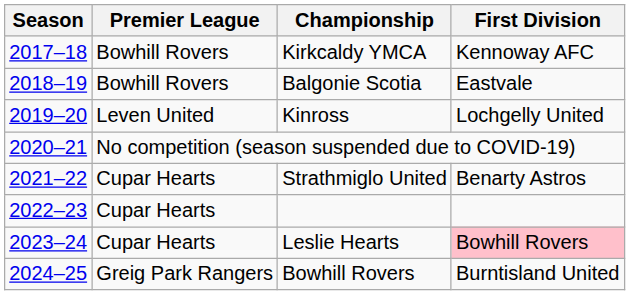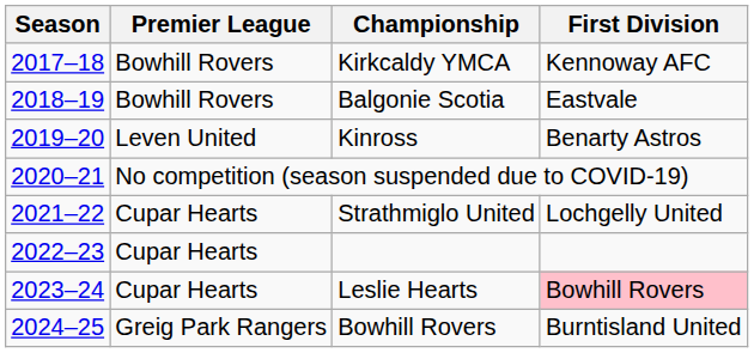 <table class="wikitable">
 <tr>
 <th>Season</th>
 <th>Premier League</th>
 <th>Championship</th>
 <th>First Division</th>
 </tr>
 <tr>
 <td style="text-align:left;"><a href='#'>2017–18</a></td>
 <td>Bowhill Rovers</td>
 <td>Kirkcaldy YMCA</td>
 <td>Kennoway AFC</td>
 </tr>
 <tr>
 <td style="text-align:left;"><a href='#'>2018–19</a></td>
 <td>Bowhill Rovers</td>
 <td>Balgonie Scotia</td>
 <td>Eastvale</td>
 </tr>
 <tr>
 <td style="text-align:left;"><a href='#'>2019–20</a></td>
 <td>Leven United</td>
 <td>Kinross</td>
-<td>Lochgelly United</td>
+<td>Benarty Astros</td>
 </tr>
 <tr>
 <td style="text-align:left;"><a href='#'>2020–21</a></td>
 <td colspan="3">No competition (season suspended due to COVID-19)</td>
 </tr>
 <tr>
 <td style="text-align:left;"><a href='#'>2021–22</a></td>
 <td>Cupar Hearts</td>
 <td>Strathmiglo United</td>
-<td>Benarty Astros</td>
+<td>Lochgelly United</td>
 </tr>
 <tr>
 <td style="text-align:left;"><a href='#'>2022–23</a></td>
 <td>Cupar Hearts</td>
 <td></td>
 <td></td>
 </tr>
 <tr>
 <td style="text-align:left;"><a href='#'>2023–24</a></td>
 <td>Cupar Hearts</td>
 <td>Leslie Hearts</td>
 <td style="background: pink;">Bowhill Rovers</td>
 </tr>
 <tr>
 <td style="text-align:left;"><a href='#'>2024–25</a></td>
 <td>Greig Park Rangers</td>
 <td>Bowhill Rovers</td>
 <td>Burntisland United</td>
 </tr>
 </table>
